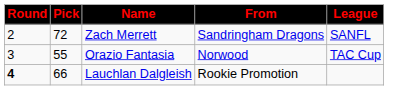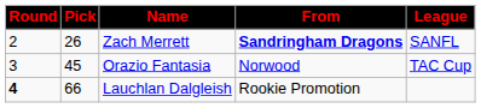 <table class="wikitable">
 <tr>
 <th style="background:#000; color:red; text-align:center;">Round</th>
 <th style="background:#000; color:red; text-align:center;">Pick</th>
 <th style="background:#000; color:red; text-align:center;">Name</th>
 <th style="background:#000; color:red; text-align:center;">From</th>
 <th style="background:#000; color:red; text-align:center;">League</th>
 </tr>
 <tr>
 <td>2</td>
-<td>72</td>
+<td>26</td>
 <td><a href='#'>Zach Merrett</a></td>
-<td><a href='#'>Sandringham Dragons</a></td>
+<td><strong><a href='#'>Sandringham Dragons</a></strong></td>
 <td><a href='#'>SANFL</a></td>
 </tr>
 <tr>
 <td>3</td>
-<td>55</td>
+<td>45</td>
 <td><a href='#'>Orazio Fantasia</a></td>
 <td><a href='#'>Norwood</a></td>
 <td><a href='#'>TAC Cup</a></td>
 </tr>
 <tr>
 <td><strong>4</strong></td>
 <td>66</td>
 <td><a href='#'>Lauchlan Dalgleish</a></td>
 <td>Rookie Promotion</td>
 <td></td>
 </tr>
 </table>
